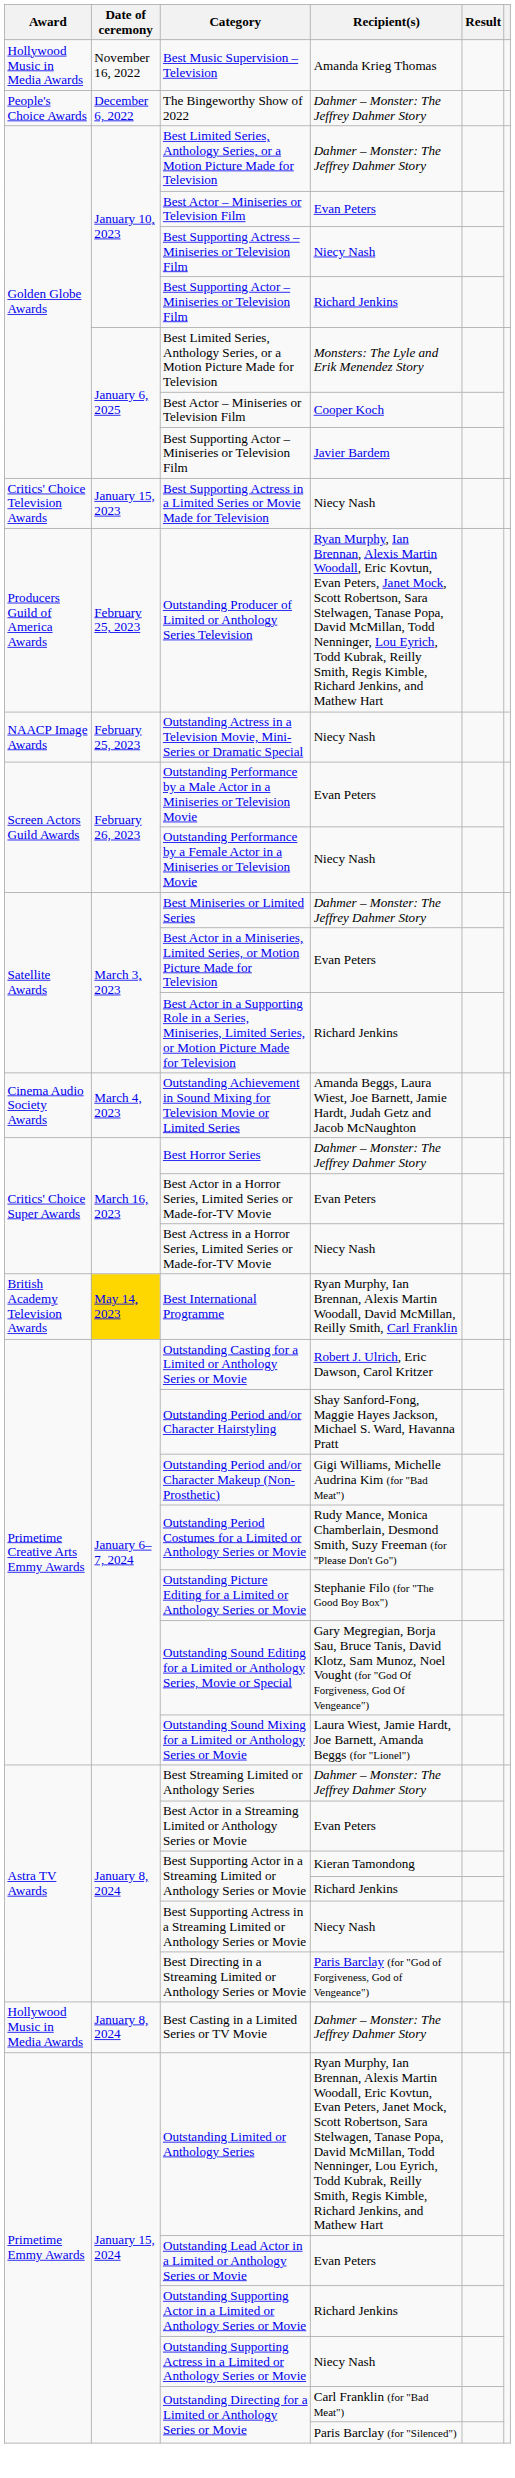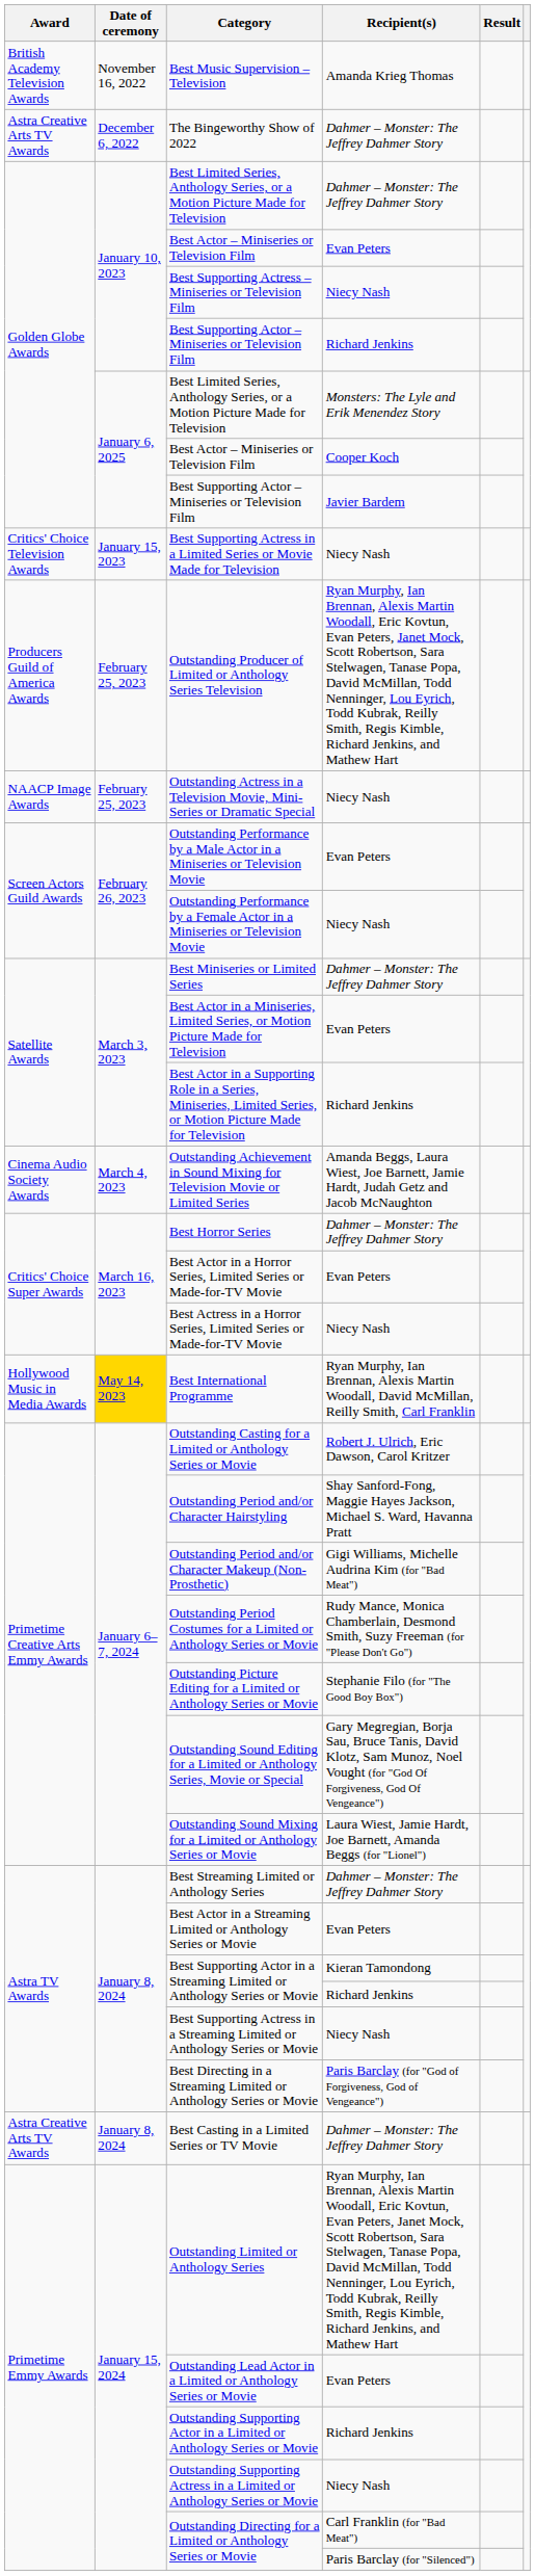 <table class="wikitable sortable plainrowheaders" style="width: 99%">
 <tr>
 <th scope="col">Award</th>
 <th scope="col">Date of ceremony</th>
 <th scope="col" class="unsortable">Category</th>
 <th scope="col" class="unsortable" width=30%>Recipient(s)</th>
 <th scope="col">Result</th>
 <th scope="col" class="unsortable"></th>
 </tr>
 <tr>
-<td><a href='#'>Hollywood Music in Media Awards</a></td>
+<td><a href='#'>British Academy Television Awards</a></td>
 <td>November 16, 2022</td>
 <td><a href='#'>Best Music Supervision – Television</a></td>
 <td>Amanda Krieg Thomas</td>
 <td></td>
 <td align="center"></td>
 </tr>
 <tr>
-<td><a href='#'>People's Choice Awards</a></td>
+<td><a href='#'>Astra Creative Arts TV Awards</a></td>
 <td><a href='#'>December 6, 2022</a></td>
 <td>The Bingeworthy Show of 2022</td>
 <td><em>Dahmer – Monster: The Jeffrey Dahmer Story</em></td>
 <td></td>
 <td align="center"></td>
 </tr>
 <tr>
 <td rowspan="7"><a href='#'>Golden Globe Awards</a></td>
 <td rowspan="4"><a href='#'>January 10, 2023</a></td>
 <td><a href='#'>Best Limited Series, Anthology Series, or a Motion Picture Made for Television</a></td>
 <td><em>Dahmer – Monster: The Jeffrey Dahmer Story</em></td>
 <td></td>
 <td align="center" rowspan="4"></td>
 </tr>
 <tr>
 <td><a href='#'>Best Actor – Miniseries or Television Film</a></td>
 <td><a href='#'>Evan Peters</a></td>
 <td></td>
 </tr>
 <tr>
 <td><a href='#'>Best Supporting Actress – Miniseries or Television Film</a></td>
 <td><a href='#'>Niecy Nash</a></td>
 <td></td>
 </tr>
 <tr>
 <td><a href='#'>Best Supporting Actor – Miniseries or Television Film</a></td>
 <td><a href='#'>Richard Jenkins</a></td>
 <td></td>
 </tr>
 <tr>
 <td rowspan="3"><a href='#'>January 6, 2025</a></td>
 <td>Best Limited Series, Anthology Series, or a Motion Picture Made for Television</td>
 <td><em>Monsters: The Lyle and Erik Menendez Story</em></td>
 <td></td>
 <td rowspan="3"></td>
 </tr>
 <tr>
 <td>Best Actor – Miniseries or Television Film</td>
 <td><a href='#'>Cooper Koch</a></td>
 <td></td>
 </tr>
 <tr>
 <td>Best Supporting Actor – Miniseries or Television Film</td>
 <td><a href='#'>Javier Bardem</a></td>
 <td></td>
 </tr>
 <tr>
 <td><a href='#'>Critics' Choice Television Awards</a></td>
 <td><a href='#'>January 15, 2023</a></td>
 <td><a href='#'>Best Supporting Actress in a Limited Series or Movie Made for Television</a></td>
 <td>Niecy Nash</td>
 <td></td>
 <td align="center"></td>
 </tr>
 <tr>
 <td><a href='#'>Producers Guild of America Awards</a></td>
 <td><a href='#'>February 25, 2023</a></td>
 <td><a href='#'>Outstanding Producer of Limited or Anthology Series Television</a></td>
 <td><a href='#'>Ryan Murphy</a>, <a href='#'>Ian Brennan</a>, <a href='#'>Alexis Martin Woodall</a>, Eric Kovtun, Evan Peters, <a href='#'>Janet Mock</a>, Scott Robertson, Sara Stelwagen, Tanase Popa, David McMillan, Todd Nenninger, <a href='#'>Lou Eyrich</a>, Todd Kubrak, Reilly Smith, Regis Kimble, Richard Jenkins, and Mathew Hart</td>
 <td></td>
 <td align="center"></td>
 </tr>
 <tr>
 <td><a href='#'>NAACP Image Awards</a></td>
 <td><a href='#'>February 25, 2023</a></td>
 <td><a href='#'>Outstanding Actress in a Television Movie, Mini-Series or Dramatic Special</a></td>
 <td>Niecy Nash</td>
 <td></td>
 <td align="center"></td>
 </tr>
 <tr>
 <td rowspan="2"><a href='#'>Screen Actors Guild Awards</a></td>
 <td rowspan="2"><a href='#'>February 26, 2023</a></td>
 <td><a href='#'>Outstanding Performance by a Male Actor in a Miniseries or Television Movie</a></td>
 <td>Evan Peters</td>
 <td></td>
 <td align="center" rowspan="2"></td>
 </tr>
 <tr>
 <td><a href='#'>Outstanding Performance by a Female Actor in a Miniseries or Television Movie</a></td>
 <td>Niecy Nash</td>
 <td></td>
 </tr>
 <tr>
 <td rowspan="3"><a href='#'>Satellite Awards</a></td>
 <td rowspan="3"><a href='#'>March 3, 2023</a></td>
 <td><a href='#'>Best Miniseries or Limited Series</a></td>
 <td><em>Dahmer – Monster: The Jeffrey Dahmer Story</em></td>
 <td></td>
 <td align="center" rowspan="3"></td>
 </tr>
 <tr>
 <td><a href='#'>Best Actor in a Miniseries, Limited Series, or Motion Picture Made for Television</a></td>
 <td>Evan Peters</td>
 <td></td>
 </tr>
 <tr>
 <td><a href='#'>Best Actor in a Supporting Role in a Series, Miniseries, Limited Series, or Motion Picture Made for Television</a></td>
 <td>Richard Jenkins</td>
 <td></td>
 </tr>
 <tr>
 <td><a href='#'>Cinema Audio Society Awards</a></td>
 <td><a href='#'>March 4, 2023</a></td>
 <td><a href='#'>Outstanding Achievement in Sound Mixing for Television Movie or Limited Series</a></td>
 <td>Amanda Beggs, Laura Wiest, Joe Barnett, Jamie Hardt, Judah Getz and Jacob McNaughton </td>
 <td></td>
 <td align="center"></td>
 </tr>
 <tr>
 <td rowspan="3"><a href='#'>Critics' Choice Super Awards</a></td>
 <td rowspan="3"><a href='#'>March 16, 2023</a></td>
 <td><a href='#'>Best Horror Series</a></td>
 <td><em>Dahmer – Monster: The Jeffrey Dahmer Story</em></td>
 <td></td>
 <td align="center" rowspan="3"></td>
 </tr>
 <tr>
 <td>Best Actor in a Horror Series, Limited Series or Made-for-TV Movie</td>
 <td>Evan Peters</td>
 <td></td>
 </tr>
 <tr>
 <td>Best Actress in a Horror Series, Limited Series or Made-for-TV Movie</td>
 <td>Niecy Nash</td>
 <td></td>
 </tr>
 <tr>
-<td><a href='#'>British Academy Television Awards</a></td>
+<td><a href='#'>Hollywood Music in Media Awards</a></td>
 <td style="background: gold;"><a href='#'>May 14, 2023</a></td>
 <td><a href='#'>Best International Programme</a></td>
 <td>Ryan Murphy, Ian Brennan, Alexis Martin Woodall, David McMillan, Reilly Smith, <a href='#'>Carl Franklin</a></td>
 <td></td>
 <td align="center"></td>
 </tr>
 <tr>
 <td rowspan="7"><a href='#'>Primetime Creative Arts Emmy Awards</a></td>
 <td rowspan="7"><a href='#'>January 6–7, 2024</a></td>
 <td><a href='#'>Outstanding Casting for a Limited or Anthology Series or Movie</a></td>
 <td><a href='#'>Robert J. Ulrich</a>, Eric Dawson, Carol Kritzer</td>
 <td></td>
 <td align="center" rowspan="7"></td>
 </tr>
 <tr>
 <td><a href='#'>Outstanding Period and/or Character Hairstyling</a></td>
 <td>Shay Sanford-Fong, Maggie Hayes Jackson, Michael S. Ward, Havanna Pratt </td>
 <td></td>
 </tr>
 <tr>
 <td><a href='#'>Outstanding Period and/or Character Makeup (Non-Prosthetic)</a></td>
 <td>Gigi Williams, Michelle Audrina Kim <small>(for "Bad Meat")</small></td>
 <td></td>
 </tr>
 <tr>
 <td><a href='#'>Outstanding Period Costumes for a Limited or Anthology Series or Movie</a></td>
 <td>Rudy Mance, Monica Chamberlain, Desmond Smith, Suzy Freeman <small>(for "Please Don't Go")</small></td>
 <td></td>
 </tr>
 <tr>
 <td><a href='#'>Outstanding Picture Editing for a Limited or Anthology Series or Movie</a></td>
 <td>Stephanie Filo <small>(for "The Good Boy Box")</small></td>
 <td></td>
 </tr>
 <tr>
 <td><a href='#'>Outstanding Sound Editing for a Limited or Anthology Series, Movie or Special</a></td>
 <td>Gary Megregian, Borja Sau, Bruce Tanis, David Klotz, Sam Munoz, Noel Vought <small>(for "God Of Forgiveness, God Of Vengeance")</small></td>
 <td></td>
 </tr>
 <tr>
 <td><a href='#'>Outstanding Sound Mixing for a Limited or Anthology Series or Movie</a></td>
 <td>Laura Wiest, Jamie Hardt, Joe Barnett, Amanda Beggs <small>(for "Lionel")</small></td>
 <td></td>
 </tr>
 <tr>
 <td rowspan="6"><a href='#'>Astra TV Awards</a></td>
 <td rowspan="6"><a href='#'>January 8, 2024</a></td>
 <td>Best Streaming Limited or Anthology Series</td>
 <td><em>Dahmer – Monster: The Jeffrey Dahmer Story</em></td>
 <td></td>
 <td align="center" rowspan="6"></td>
 </tr>
 <tr>
 <td>Best Actor in a Streaming Limited or Anthology Series or Movie</td>
 <td>Evan Peters</td>
 <td></td>
 </tr>
 <tr>
 <td rowspan="2">Best Supporting Actor in a Streaming Limited or Anthology Series or Movie</td>
 <td>Kieran Tamondong</td>
 <td></td>
 </tr>
 <tr>
 <td>Richard Jenkins</td>
 <td></td>
 </tr>
 <tr>
 <td>Best Supporting Actress in a Streaming Limited or Anthology Series or Movie</td>
 <td>Niecy Nash</td>
 <td></td>
 </tr>
 <tr>
 <td>Best Directing in a Streaming Limited or Anthology Series or Movie</td>
 <td><a href='#'>Paris Barclay</a> <small>(for "God of Forgiveness, God of Vengeance")</small></td>
 <td></td>
 </tr>
 <tr>
-<td><a href='#'>Hollywood Music in Media Awards</a></td>
+<td><a href='#'>Astra Creative Arts TV Awards</a></td>
 <td><a href='#'>January 8, 2024</a></td>
 <td>Best Casting in a Limited Series or TV Movie</td>
 <td><em>Dahmer – Monster: The Jeffrey Dahmer Story</em></td>
 <td></td>
 <td align="center"></td>
 </tr>
 <tr>
 <td rowspan="6"><a href='#'>Primetime Emmy Awards</a></td>
 <td rowspan="6"><a href='#'>January 15, 2024</a></td>
 <td><a href='#'>Outstanding Limited or Anthology Series</a></td>
 <td>Ryan Murphy, Ian Brennan, Alexis Martin Woodall, Eric Kovtun, Evan Peters, Janet Mock, Scott Robertson, Sara Stelwagen, Tanase Popa, David McMillan, Todd Nenninger, Lou Eyrich, Todd Kubrak, Reilly Smith, Regis Kimble, Richard Jenkins, and Mathew Hart</td>
 <td></td>
 <td align="center" rowspan="6"></td>
 </tr>
 <tr>
 <td><a href='#'>Outstanding Lead Actor in a Limited or Anthology Series or Movie</a></td>
 <td>Evan Peters</td>
 <td></td>
 </tr>
 <tr>
 <td><a href='#'>Outstanding Supporting Actor in a Limited or Anthology Series or Movie</a></td>
 <td>Richard Jenkins</td>
 <td></td>
 </tr>
 <tr>
 <td><a href='#'>Outstanding Supporting Actress in a Limited or Anthology Series or Movie</a></td>
 <td>Niecy Nash</td>
 <td></td>
 </tr>
 <tr>
 <td rowspan="2"><a href='#'>Outstanding Directing for a Limited or Anthology Series or Movie</a></td>
 <td>Carl Franklin <small>(for "Bad Meat")</small></td>
 <td></td>
 </tr>
 <tr>
 <td>Paris Barclay <small>(for "Silenced")</small></td>
 <td></td>
 </tr>
 </table>
